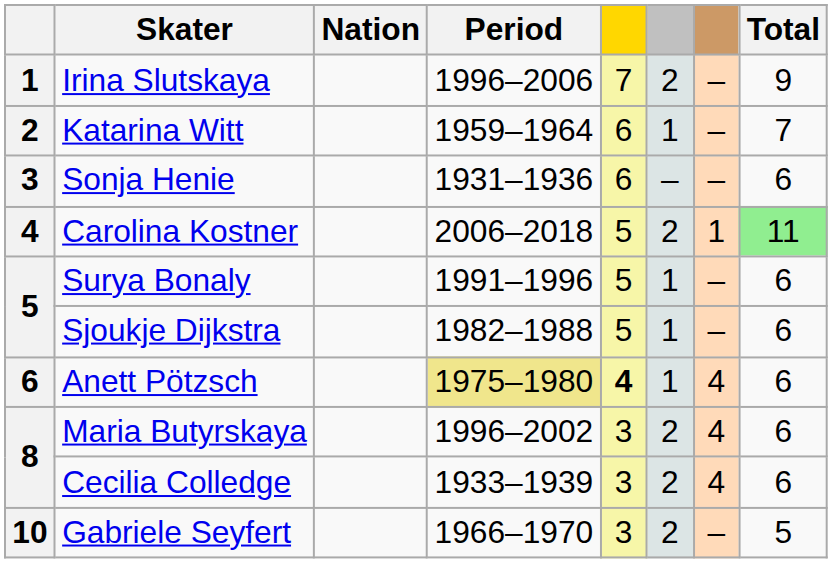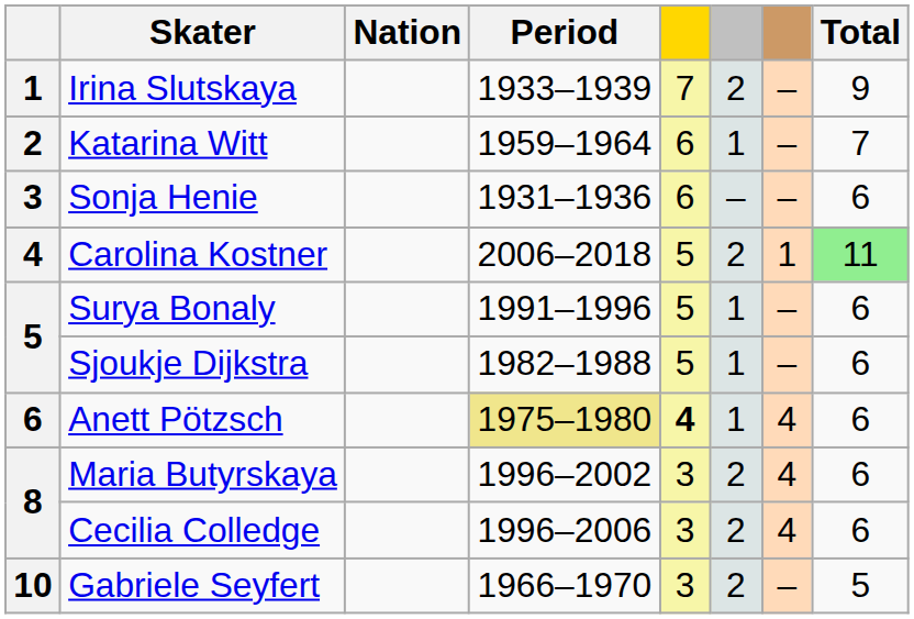 <table class="wikitable unsortable" style="text-align:center">
 <tr>
 <th scope="col"></th>
 <th scope="col">Skater</th>
 <th scope="col">Nation</th>
 <th scope="col">Period</th>
 <th scope="col" style="width:1em; background-color:gold"></th>
 <th scope="col" style="width:1em;background-color:silver"></th>
 <th scope="col" style="width:1em;background-color:#CC9966"></th>
 <th scope="col">Total</th>
 </tr>
 <tr>
 <th scope="row">1</th>
 <td align="left"><a href='#'>Irina Slutskaya</a></td>
 <td align="left"></td>
-<td>1996–2006</td>
+<td>1933–1939</td>
 <td bgcolor="#F7F6A8">7</td>
 <td bgcolor="#DCE5E5">2</td>
 <td bgcolor="#FFDAB9">–</td>
 <td>9</td>
 </tr>
 <tr>
 <th scope="row">2</th>
 <td align="left"><a href='#'>Katarina Witt</a></td>
 <td align="left"></td>
 <td>1959–1964</td>
 <td bgcolor="#F7F6A8">6</td>
 <td bgcolor="#DCE5E5">1</td>
 <td bgcolor="#FFDAB9">–</td>
 <td>7</td>
 </tr>
 <tr>
 <th scope="row">3</th>
 <td align="left"><a href='#'>Sonja Henie</a></td>
 <td align="left"></td>
 <td>1931–1936</td>
 <td bgcolor="#F7F6A8">6</td>
 <td bgcolor="#DCE5E5">–</td>
 <td bgcolor="#FFDAB9">–</td>
 <td>6</td>
 </tr>
 <tr>
 <th scope="row">4</th>
 <td align="left"><a href='#'>Carolina Kostner</a></td>
 <td align="left"></td>
 <td>2006–2018</td>
 <td bgcolor="#F7F6A8">5</td>
 <td bgcolor="#DCE5E5">2</td>
 <td bgcolor="#FFDAB9">1</td>
 <td style="background: lightgreen;">11</td>
 </tr>
 <tr>
 <th scope="row" rowspan="2">5</th>
 <td align="left"><a href='#'>Surya Bonaly</a></td>
 <td align="left"></td>
 <td>1991–1996</td>
 <td bgcolor="#F7F6A8">5</td>
 <td bgcolor="#DCE5E5">1</td>
 <td bgcolor="#FFDAB9">–</td>
 <td>6</td>
 </tr>
 <tr>
 <td align="left"><a href='#'>Sjoukje Dijkstra</a></td>
 <td align="left"></td>
 <td>1982–1988</td>
 <td bgcolor="#F7F6A8">5</td>
 <td bgcolor="#DCE5E5">1</td>
 <td bgcolor="#FFDAB9">–</td>
 <td>6</td>
 </tr>
 <tr>
 <th scope="row">6</th>
 <td align="left"><a href='#'>Anett Pötzsch</a></td>
 <td align="left"></td>
 <td style="background: khaki;">1975–1980</td>
 <td bgcolor="#F7F6A8"><strong>4</strong></td>
 <td bgcolor="#DCE5E5">1</td>
 <td bgcolor="#FFDAB9">4</td>
 <td>6</td>
 </tr>
 <tr>
 <th scope="row" rowspan="2">8</th>
 <td align="left"><a href='#'>Maria Butyrskaya</a></td>
 <td align="left"></td>
 <td>1996–2002</td>
 <td bgcolor="#F7F6A8">3</td>
 <td bgcolor="#DCE5E5">2</td>
 <td bgcolor="#FFDAB9">4</td>
 <td>6</td>
 </tr>
 <tr>
 <td align="left"><a href='#'>Cecilia Colledge</a></td>
 <td align="left"></td>
-<td>1933–1939</td>
+<td>1996–2006</td>
 <td bgcolor="#F7F6A8">3</td>
 <td bgcolor="#DCE5E5">2</td>
 <td bgcolor="#FFDAB9">4</td>
 <td>6</td>
 </tr>
 <tr>
 <th scope="row">10</th>
 <td align="left"><a href='#'>Gabriele Seyfert</a></td>
 <td align="left"></td>
 <td>1966–1970</td>
 <td bgcolor="#F7F6A8">3</td>
 <td bgcolor="#DCE5E5">2</td>
 <td bgcolor="#FFDAB9">–</td>
 <td>5</td>
 </tr>
 </table>
